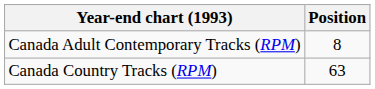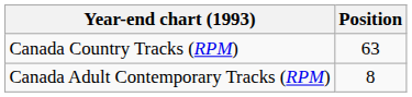 <table class="wikitable sortable">
 <tr>
 <th scope="col">Year-end chart (1993)</th>
 <th scope="col">Position</th>
 </tr>
 <tr>
+<td>Canada Country Tracks (<em><a href='#'>RPM</a></em>)</td>
+<td align="center">63</td>
+</tr>
+<tr>
 <td>Canada Adult Contemporary Tracks (<em><a href='#'>RPM</a></em>)</td>
 <td align="center">8</td>
 </tr>
-<tr>
-<td>Canada Country Tracks (<em><a href='#'>RPM</a></em>)</td>
-<td align="center">63</td>
-</tr>
 </table>
